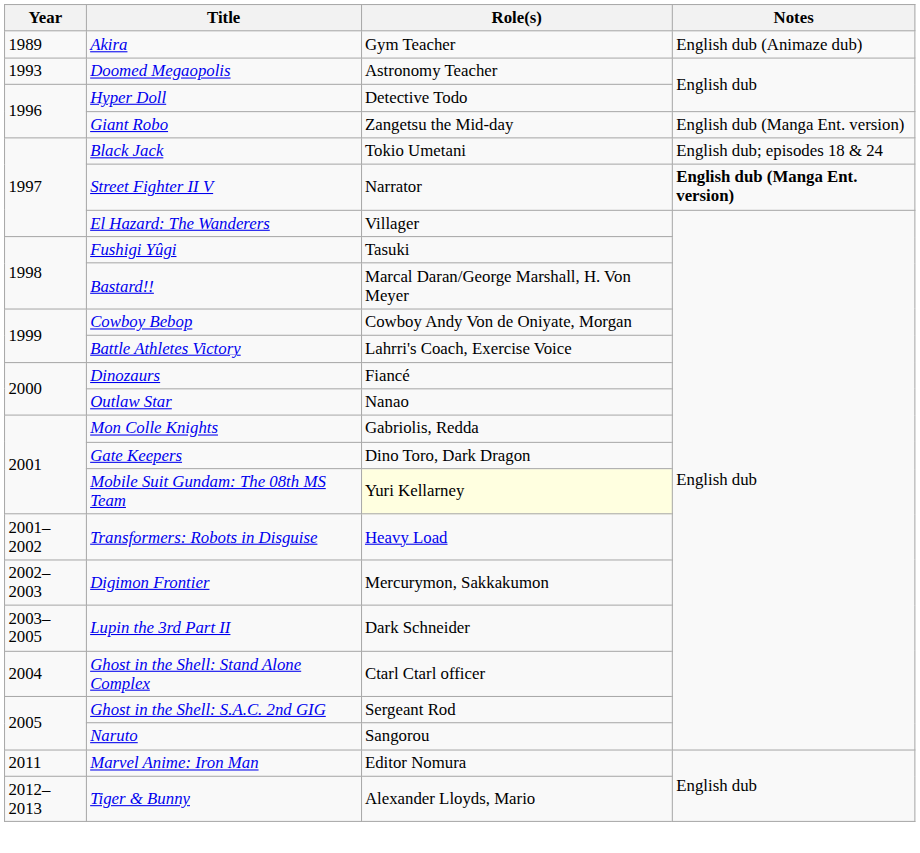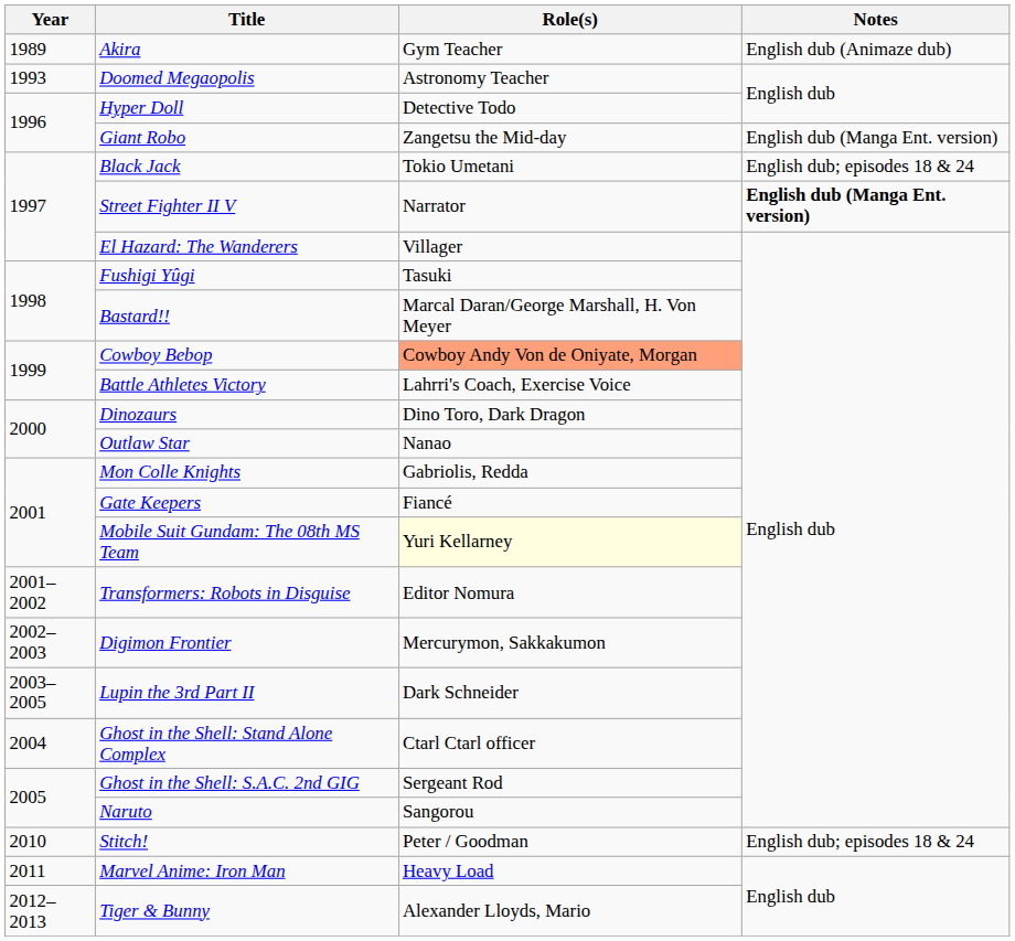 <table class="wikitable">
 <tr>
 <th>Year</th>
 <th>Title</th>
 <th>Role(s)</th>
 <th>Notes</th>
 </tr>
 <tr>
 <td>1989</td>
 <td><em><a href='#'>Akira</a></em></td>
 <td>Gym Teacher</td>
 <td>English dub (Animaze dub)</td>
 </tr>
 <tr>
 <td>1993</td>
 <td><em><a href='#'>Doomed Megaopolis</a></em></td>
 <td>Astronomy Teacher</td>
 <td rowspan="2">English dub</td>
 </tr>
 <tr>
 <td rowspan=2>1996</td>
 <td><em><a href='#'>Hyper Doll</a></em></td>
 <td>Detective Todo</td>
 </tr>
 <tr>
 <td><em><a href='#'>Giant Robo</a></em></td>
 <td>Zangetsu the Mid-day</td>
 <td>English dub (Manga Ent. version)</td>
 </tr>
 <tr>
 <td rowspan=3>1997</td>
 <td><em><a href='#'>Black Jack</a></em></td>
 <td>Tokio Umetani</td>
 <td>English dub; episodes 18 & 24</td>
 </tr>
 <tr>
 <td><em><a href='#'>Street Fighter II V</a></em></td>
 <td>Narrator</td>
 <td><strong>English dub (Manga Ent. version)</strong></td>
 </tr>
 <tr>
 <td><em><a href='#'>El Hazard: The Wanderers</a></em></td>
 <td>Villager</td>
 <td rowspan="16">English dub</td>
 </tr>
 <tr>
 <td rowspan=2>1998</td>
 <td><em><a href='#'>Fushigi Yûgi</a></em></td>
 <td>Tasuki</td>
 </tr>
 <tr>
 <td><em><a href='#'>Bastard!!</a></em></td>
 <td>Marcal Daran/George Marshall, H. Von Meyer</td>
 </tr>
 <tr>
 <td rowspan="2">1999</td>
 <td><em><a href='#'>Cowboy Bebop</a></em></td>
-<td>Cowboy Andy Von de Oniyate, Morgan</td>
+<td style="background: lightsalmon;">Cowboy Andy Von de Oniyate, Morgan</td>
 </tr>
 <tr>
 <td><em><a href='#'>Battle Athletes Victory</a></em></td>
 <td>Lahrri's Coach, Exercise Voice</td>
 </tr>
 <tr>
 <td rowspan="2">2000</td>
 <td><em><a href='#'>Dinozaurs</a></em></td>
-<td>Fiancé</td>
+<td>Dino Toro, Dark Dragon</td>
 </tr>
 <tr>
 <td><em><a href='#'>Outlaw Star</a></em></td>
 <td>Nanao</td>
 </tr>
 <tr>
 <td rowspan="3">2001</td>
 <td><em><a href='#'>Mon Colle Knights</a></em></td>
 <td>Gabriolis, Redda</td>
 </tr>
 <tr>
 <td><em><a href='#'>Gate Keepers</a></em></td>
-<td>Dino Toro, Dark Dragon</td>
+<td>Fiancé</td>
 </tr>
 <tr>
 <td><em><a href='#'>Mobile Suit Gundam: The 08th MS Team</a></em></td>
 <td style="background: lightyellow;">Yuri Kellarney</td>
 </tr>
 <tr>
 <td>2001–2002</td>
 <td><em><a href='#'>Transformers: Robots in Disguise</a></em></td>
-<td><a href='#'>Heavy Load</a></td>
+<td>Editor Nomura</td>
 </tr>
 <tr>
 <td>2002–2003</td>
 <td><em><a href='#'>Digimon Frontier</a></em></td>
 <td>Mercurymon, Sakkakumon</td>
 </tr>
 <tr>
 <td>2003–2005</td>
 <td><em><a href='#'>Lupin the 3rd Part II</a></em></td>
 <td>Dark Schneider</td>
 </tr>
 <tr>
 <td>2004</td>
 <td><em><a href='#'>Ghost in the Shell: Stand Alone Complex</a></em></td>
 <td>Ctarl Ctarl officer</td>
 </tr>
 <tr>
 <td rowspan="2">2005</td>
 <td><em><a href='#'>Ghost in the Shell: S.A.C. 2nd GIG</a></em></td>
 <td>Sergeant Rod</td>
 </tr>
 <tr>
 <td><em><a href='#'>Naruto</a></em></td>
 <td>Sangorou</td>
 </tr>
 <tr>
+<td>2010</td>
+<td><em><a href='#'>Stitch!</a></em></td>
+<td>Peter / Goodman</td>
+<td>English dub; episodes 18 & 24</td>
+</tr>
+<tr>
 <td>2011</td>
 <td><em><a href='#'>Marvel Anime: Iron Man</a></em></td>
-<td>Editor Nomura</td>
+<td><a href='#'>Heavy Load</a></td>
 <td rowspan="2">English dub</td>
 </tr>
 <tr>
 <td>2012–2013</td>
 <td><em><a href='#'>Tiger & Bunny</a></em></td>
 <td>Alexander Lloyds, Mario</td>
 </tr>
 </table>
